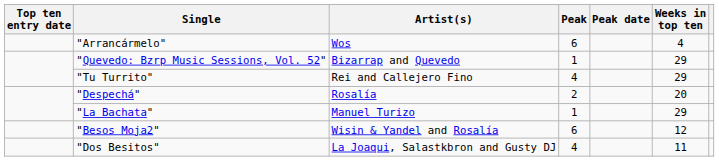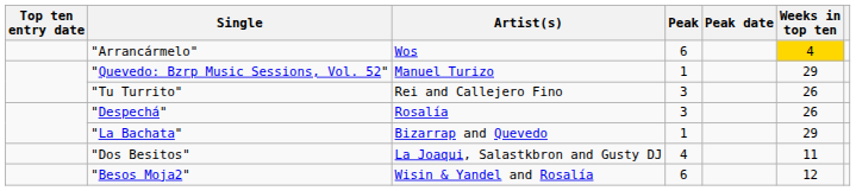 <table class="wikitable sortable">
 <tr>
 <th>Top ten<br>entry date</th>
 <th>Single</th>
 <th>Artist(s)</th>
 <th data-sort-type="number">Peak</th>
 <th>Peak date</th>
 <th data-sort-type="number">Weeks in<br>top ten</th>
 <th></th>
 </tr>
 <tr>
 <td></td>
 <td>"Arrancármelo"</td>
 <td><a href='#'>Wos</a></td>
 <td style="text-align:center;">6</td>
 <td></td>
-<td style="text-align:center;">4</td>
+<td style="background: gold; text-align:center;">4</td>
 <td style="text-align:center;"></td>
 </tr>
 <tr>
 <td rowspan="2"></td>
 <td>"<a href='#'>Quevedo: Bzrp Music Sessions, Vol. 52</a>"</td>
-<td><a href='#'>Bizarrap</a> and <a href='#'>Quevedo</a></td>
+<td><a href='#'>Manuel Turizo</a></td>
 <td style="text-align:center;">1</td>
 <td></td>
 <td style="text-align:center;">29</td>
 <td style="text-align:center;"></td>
 </tr>
 <tr>
 <td>"Tu Turrito"</td>
 <td>Rei and Callejero Fino</td>
-<td style="text-align:center;">4</td>
+<td style="text-align:center;">3</td>
 <td></td>
-<td style="text-align:center;">29</td>
+<td style="text-align:center;">26</td>
 <td style="text-align:center;"></td>
 </tr>
 <tr>
 <td rowspan="2"></td>
 <td>"<a href='#'>Despechá</a>"</td>
 <td><a href='#'>Rosalía</a></td>
-<td style="text-align:center;">2</td>
+<td style="text-align:center;">3</td>
 <td></td>
-<td style="text-align:center;">20</td>
+<td style="text-align:center;">26</td>
 <td style="text-align:center;"></td>
 </tr>
 <tr>
 <td>"<a href='#'>La Bachata</a>"</td>
-<td><a href='#'>Manuel Turizo</a></td>
+<td><a href='#'>Bizarrap</a> and <a href='#'>Quevedo</a></td>
 <td style="text-align:center;">1</td>
 <td></td>
 <td style="text-align:center;">29</td>
+<td style="text-align:center;"></td>
+</tr>
+<tr>
+<td></td>
+<td>"Dos Besitos"</td>
+<td><a href='#'>La Joaqui</a>, Salastkbron and Gusty DJ</td>
+<td style="text-align:center;">4</td>
+<td></td>
+<td style="text-align:center;">11</td>
 <td style="text-align:center;"></td>
 </tr>
 <tr>
 <td rowspan="1"></td>
 <td>"<a href='#'>Besos Moja2</a>"</td>
 <td><a href='#'>Wisin & Yandel</a> and <a href='#'>Rosalía</a></td>
 <td style="text-align:center;">6</td>
 <td></td>
 <td style="text-align:center;">12</td>
 <td style="text-align:center;"></td>
 </tr>
-<tr>
-<td></td>
-<td>"Dos Besitos"</td>
-<td><a href='#'>La Joaqui</a>, Salastkbron and Gusty DJ</td>
-<td style="text-align:center;">4</td>
-<td></td>
-<td style="text-align:center;">11</td>
-<td style="text-align:center;"></td>
-</tr>
 </table>
